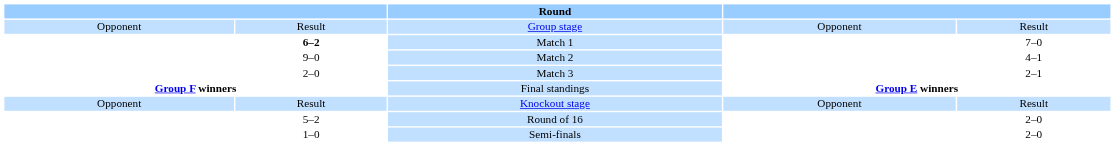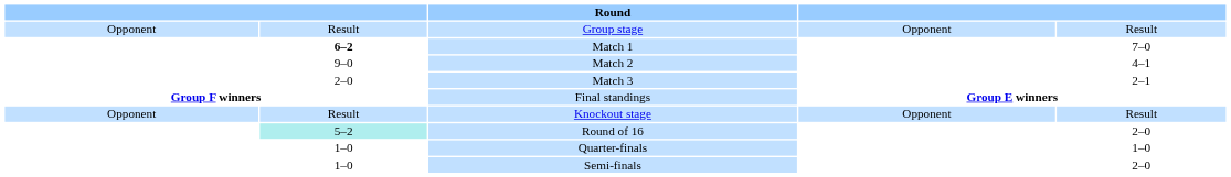 <table style="width:100%;text-align:center">
 <tr style="vertical-align:top;background:#9cf">
 <th colspan=2 style="width:1*"></th>
 <th>Round</th>
 <th colspan=2 style="width:1*"></th>
 </tr>
 <tr style="vertical-align:top;background:#c1e0ff">
 <td>Opponent</td>
 <td>Result</td>
 <td><a href='#'>Group stage</a></td>
 <td>Opponent</td>
 <td>Result</td>
 </tr>
 <tr>
 <td align=left></td>
 <td><strong>6–2</strong></td>
 <td style="background:#c1e0ff">Match 1</td>
 <td align=left></td>
 <td>7–0</td>
 </tr>
 <tr>
 <td align=left></td>
 <td>9–0</td>
 <td style="background:#c1e0ff">Match 2</td>
 <td align=left></td>
 <td>4–1</td>
 </tr>
 <tr>
 <td align=left></td>
 <td>2–0</td>
 <td style="background:#c1e0ff">Match 3</td>
 <td align=left></td>
 <td>2–1</td>
 </tr>
 <tr>
 <td colspan="2" style="text-align:center"><strong><a href='#'>Group F</a> winners</strong><br></td>
 <td style="background:#c1e0ff">Final standings</td>
 <td colspan="2" style="text-align:center"><strong><a href='#'>Group E</a> winners</strong><br></td>
 </tr>
 <tr style="vertical-align:top;background:#c1e0ff">
 <td>Opponent</td>
 <td>Result</td>
 <td><a href='#'>Knockout stage</a></td>
 <td>Opponent</td>
 <td>Result</td>
 </tr>
 <tr>
 <td align=left></td>
-<td>5–2</td>
+<td style="background: paleturquoise;">5–2</td>
 <td style="background:#c1e0ff">Round of 16</td>
 <td align=left></td>
 <td>2–0</td>
+</tr>
+<tr>
+<td align=left></td>
+<td>1–0</td>
+<td style="background:#c1e0ff">Quarter-finals</td>
+<td align=left></td>
+<td>1–0 </td>
 </tr>
 <tr>
 <td align=left></td>
 <td>1–0</td>
 <td style="background:#c1e0ff">Semi-finals</td>
 <td align=left></td>
 <td>2–0</td>
 </tr>
 </table>
